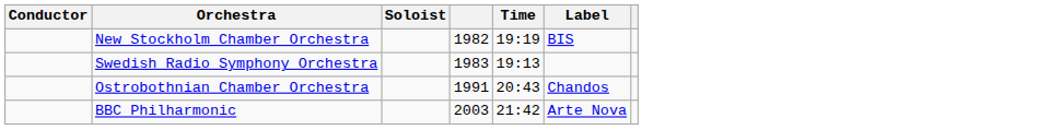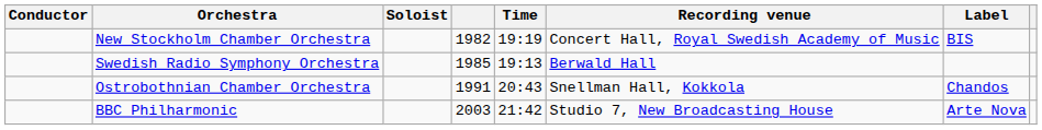 <table class="wikitable sortable" style="margin-right:0; font-size:95%">
 <tr>
 <th scope="col">Conductor</th>
 <th scope="col">Orchestra</th>
 <th scope="col">Soloist</th>
 <th scope="col"></th>
 <th scope="col">Time</th>
+<th scope="col">Recording venue</th>
 <th scope="col">Label</th>
 <th scope="col"class="unsortable"></th>
 </tr>
 <tr>
 <td></td>
 <td><a href='#'>New Stockholm Chamber Orchestra</a></td>
 <td></td>
 <td>1982</td>
 <td>19:19</td>
+<td>Concert Hall, <a href='#'>Royal Swedish Academy of Music</a></td>
 <td><a href='#'>BIS</a></td>
 <td></td>
 </tr>
 <tr>
 <td></td>
 <td><a href='#'>Swedish Radio Symphony Orchestra</a></td>
 <td></td>
-<td>1983</td>
+<td>1985</td>
 <td>19:13</td>
+<td><a href='#'>Berwald Hall</a></td>
 <td></td>
 <td></td>
 </tr>
 <tr>
 <td></td>
 <td><a href='#'>Ostrobothnian Chamber Orchestra</a></td>
 <td></td>
 <td>1991</td>
 <td>20:43</td>
+<td>Snellman Hall, <a href='#'>Kokkola</a></td>
 <td><a href='#'>Chandos</a></td>
 <td></td>
 </tr>
 <tr>
 <td></td>
 <td><a href='#'>BBC Philharmonic</a></td>
 <td></td>
 <td>2003</td>
 <td>21:42</td>
+<td>Studio 7, <a href='#'>New Broadcasting House</a></td>
 <td><a href='#'>Arte Nova</a></td>
 <td></td>
 </tr>
 </table>
